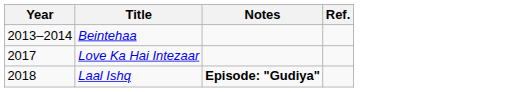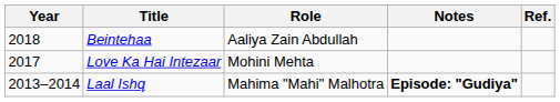 <table class="wikitable">
 <tr>
 <th>Year</th>
 <th>Title</th>
+<th>Role</th>
 <th>Notes</th>
 <th>Ref.</th>
 </tr>
 <tr>
-<td>2013–2014</td>
+<td>2018</td>
 <td><em><a href='#'>Beintehaa</a></em></td>
+<td>Aaliya Zain Abdullah</td>
 <td></td>
 <td></td>
 </tr>
 <tr>
 <td>2017</td>
 <td><em><a href='#'>Love Ka Hai Intezaar</a></em></td>
+<td>Mohini Mehta</td>
 <td></td>
 <td></td>
 </tr>
 <tr>
-<td>2018</td>
+<td>2013–2014</td>
 <td><em><a href='#'>Laal Ishq</a></em></td>
+<td>Mahima "Mahi" Malhotra</td>
 <td><strong>Episode: "Gudiya"</strong></td>
 <td></td>
 </tr>
 </table>
